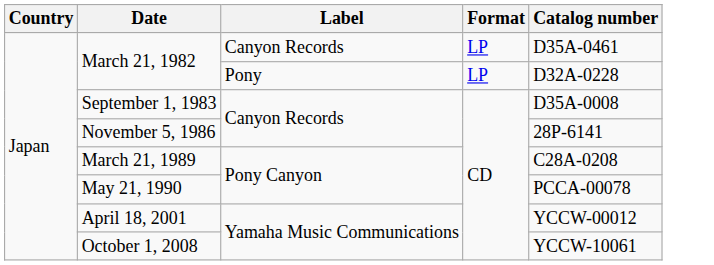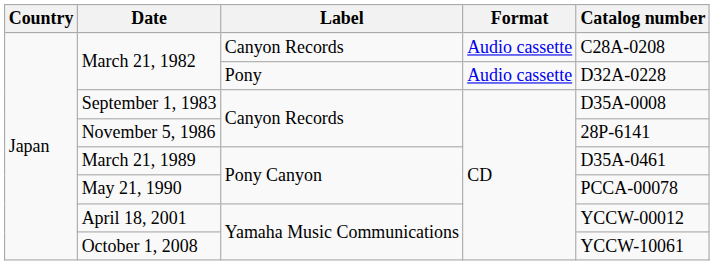 <table class="wikitable">
 <tr>
 <th>Country</th>
 <th>Date</th>
 <th>Label</th>
 <th>Format</th>
 <th>Catalog number</th>
 </tr>
 <tr>
 <td rowspan="8">Japan</td>
 <td rowspan="2">March 21, 1982</td>
 <td>Canyon Records</td>
-<td><a href='#'>LP</a></td>
-<td>D35A-0461</td>
+<td><a href='#'>Audio cassette</a></td>
+<td>C28A-0208</td>
 </tr>
 <tr>
 <td>Pony</td>
-<td><a href='#'>LP</a></td>
+<td><a href='#'>Audio cassette</a></td>
 <td>D32A-0228</td>
 </tr>
 <tr>
 <td>September 1, 1983</td>
 <td rowspan="2">Canyon Records</td>
 <td rowspan="6">CD</td>
 <td>D35A-0008</td>
 </tr>
 <tr>
 <td>November 5, 1986</td>
 <td>28P-6141</td>
 </tr>
 <tr>
 <td>March 21, 1989</td>
 <td rowspan="2">Pony Canyon</td>
-<td>C28A-0208</td>
+<td>D35A-0461</td>
 </tr>
 <tr>
 <td>May 21, 1990</td>
 <td>PCCA-00078</td>
 </tr>
 <tr>
 <td>April 18, 2001</td>
 <td rowspan="2">Yamaha Music Communications</td>
 <td>YCCW-00012</td>
 </tr>
 <tr>
 <td>October 1, 2008</td>
 <td>YCCW-10061</td>
 </tr>
 </table>
